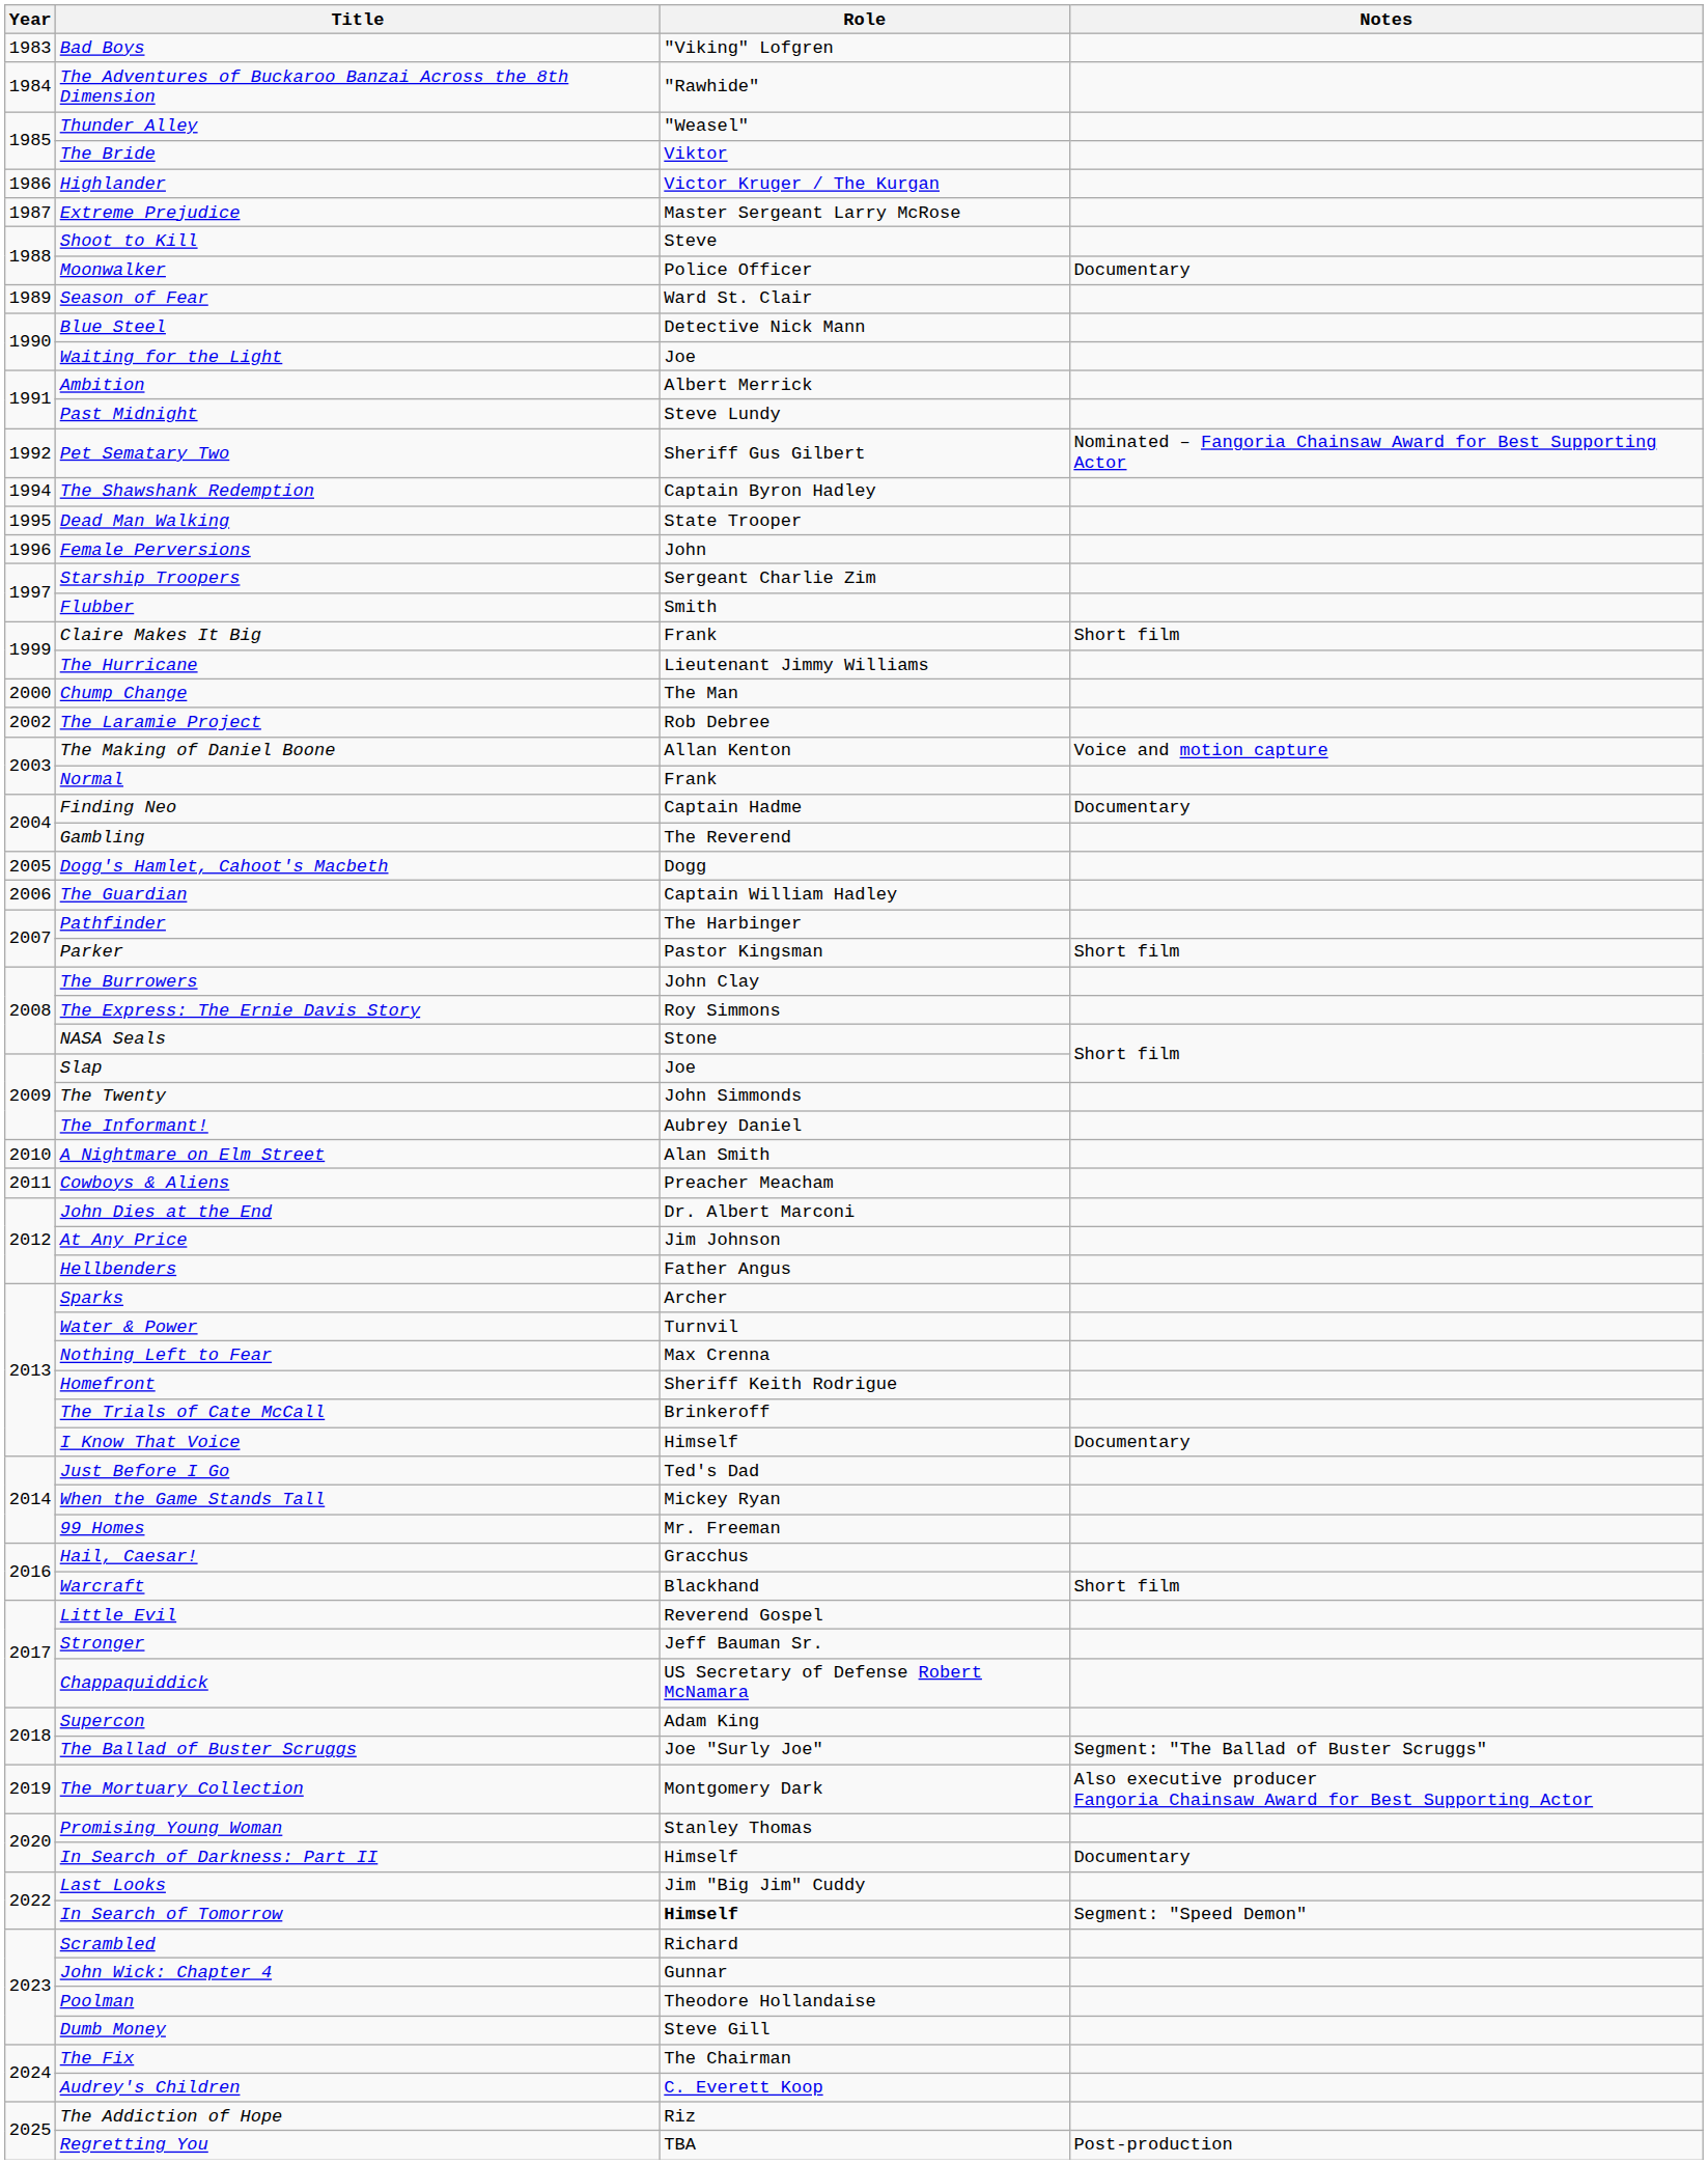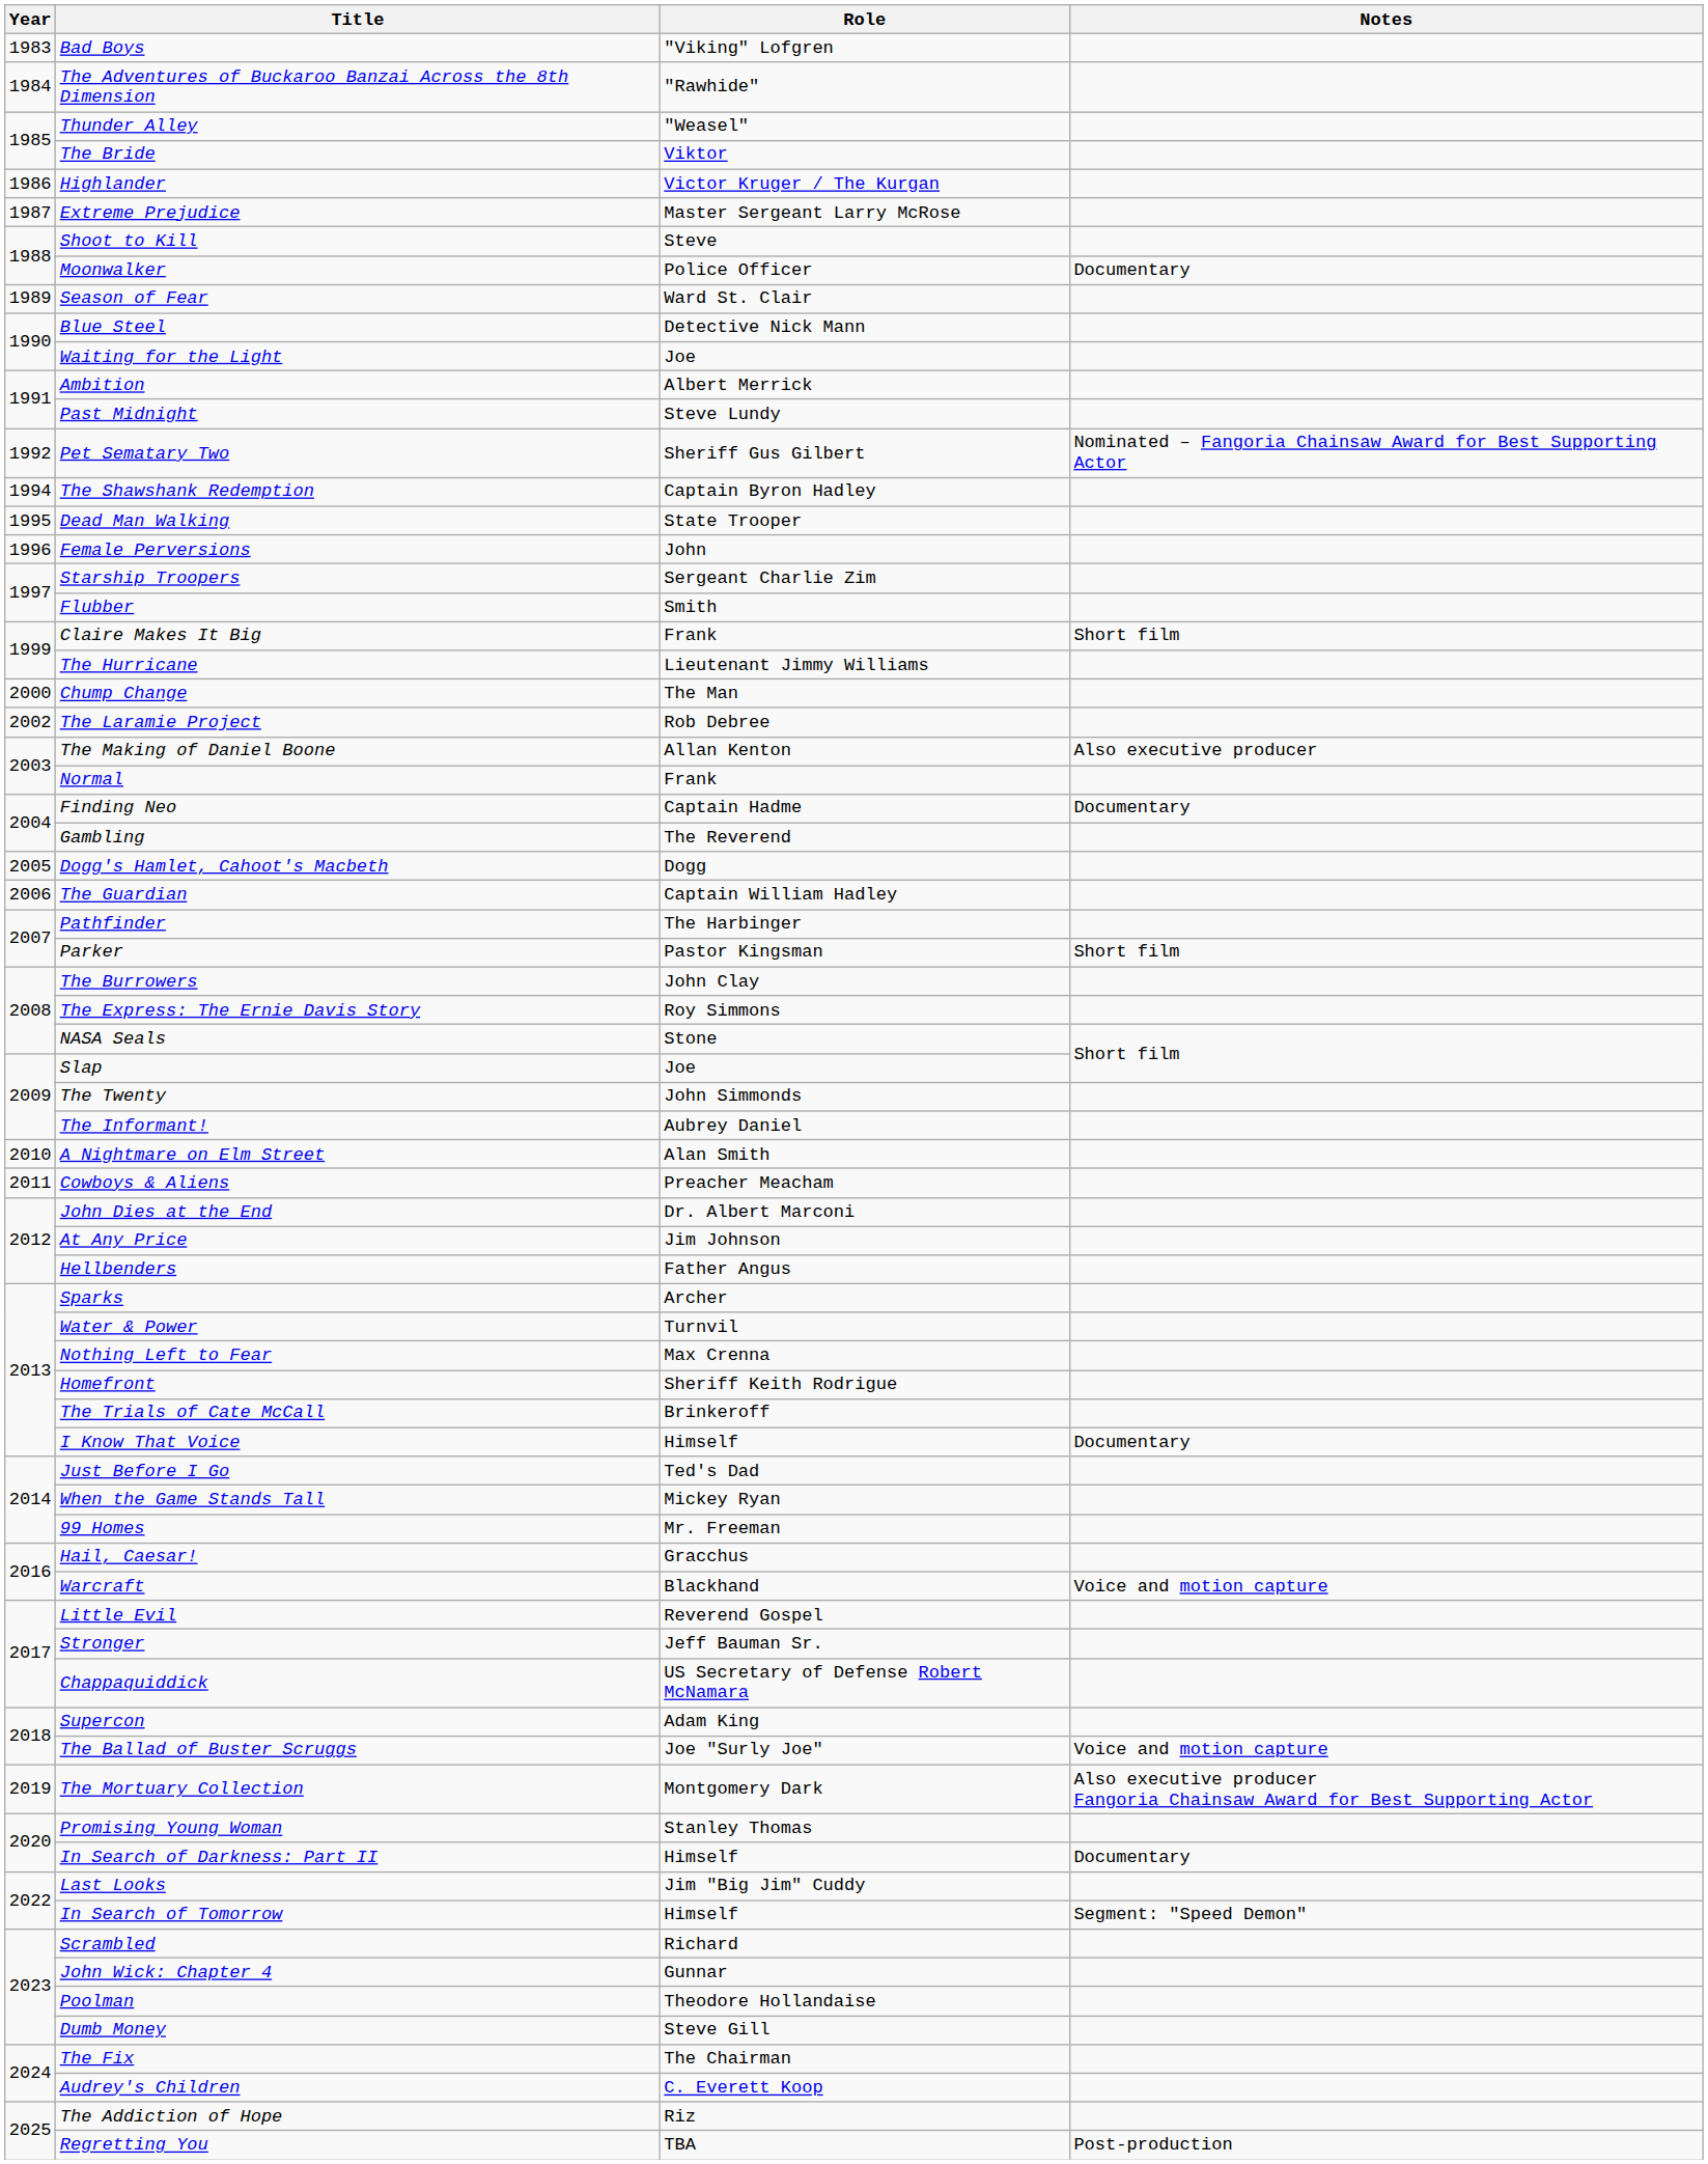 <table class="wikitable sortable">
 <tr>
 <th scope="col">Year</th>
 <th scope="col">Title</th>
 <th scope="col">Role</th>
 <th scope="col" class="unsortable">Notes</th>
 </tr>
 <tr>
 <td>1983</td>
 <td><em><a href='#'>Bad Boys</a></em></td>
 <td>"Viking" Lofgren</td>
 <td></td>
 </tr>
 <tr>
 <td>1984</td>
 <td data-sort-value="Adventures of Buckaroo Banzai Across the 8th Dimension, The"><em><a href='#'>The Adventures of Buckaroo Banzai Across the 8th Dimension</a></em></td>
 <td>"Rawhide"</td>
 <td></td>
 </tr>
 <tr>
 <td rowspan="2">1985</td>
 <td><em><a href='#'>Thunder Alley</a></em></td>
 <td>"Weasel"</td>
 <td></td>
 </tr>
 <tr>
 <td data-sort-value="Bride, The"><em><a href='#'>The Bride</a></em></td>
 <td><a href='#'>Viktor</a></td>
 <td></td>
 </tr>
 <tr>
 <td>1986</td>
 <td><em><a href='#'>Highlander</a></em></td>
 <td><a href='#'>Victor Kruger / The Kurgan</a></td>
 <td></td>
 </tr>
 <tr>
 <td>1987</td>
 <td><em><a href='#'>Extreme Prejudice</a></em></td>
 <td>Master Sergeant Larry McRose</td>
 <td></td>
 </tr>
 <tr>
 <td rowspan="2">1988</td>
 <td><em><a href='#'>Shoot to Kill</a></em></td>
 <td>Steve</td>
 <td></td>
 </tr>
 <tr>
 <td><em><a href='#'>Moonwalker</a></em></td>
 <td>Police Officer</td>
 <td>Documentary</td>
 </tr>
 <tr>
 <td>1989</td>
 <td><em><a href='#'>Season of Fear</a></em></td>
 <td>Ward St. Clair</td>
 <td></td>
 </tr>
 <tr>
 <td rowspan="2">1990</td>
 <td><em><a href='#'>Blue Steel</a></em></td>
 <td>Detective Nick Mann</td>
 <td></td>
 </tr>
 <tr>
 <td><em><a href='#'>Waiting for the Light</a></em></td>
 <td>Joe</td>
 <td></td>
 </tr>
 <tr>
 <td rowspan="2">1991</td>
 <td><em><a href='#'>Ambition</a></em></td>
 <td>Albert Merrick</td>
 <td></td>
 </tr>
 <tr>
 <td><em><a href='#'>Past Midnight</a></em></td>
 <td>Steve Lundy</td>
 <td></td>
 </tr>
 <tr>
 <td>1992</td>
 <td><em><a href='#'>Pet Sematary Two</a></em></td>
 <td>Sheriff Gus Gilbert</td>
 <td>Nominated – <a href='#'>Fangoria Chainsaw Award for Best Supporting Actor</a></td>
 </tr>
 <tr>
 <td>1994</td>
 <td data-sort-value="Shawshank Redemption, The"><em><a href='#'>The Shawshank Redemption</a></em></td>
 <td>Captain Byron Hadley</td>
 <td></td>
 </tr>
 <tr>
 <td>1995</td>
 <td><em><a href='#'>Dead Man Walking</a></em></td>
 <td>State Trooper</td>
 <td></td>
 </tr>
 <tr>
 <td>1996</td>
 <td><em><a href='#'>Female Perversions</a></em></td>
 <td>John</td>
 <td></td>
 </tr>
 <tr>
 <td rowspan="2">1997</td>
 <td><em><a href='#'>Starship Troopers</a></em></td>
 <td>Sergeant Charlie Zim</td>
 <td></td>
 </tr>
 <tr>
 <td><em><a href='#'>Flubber</a></em></td>
 <td>Smith</td>
 <td></td>
 </tr>
 <tr>
 <td rowspan="2">1999</td>
 <td><em>Claire Makes It Big</em></td>
 <td>Frank</td>
 <td>Short film</td>
 </tr>
 <tr>
 <td data-sort-value="Hurricane, The"><em><a href='#'>The Hurricane</a></em></td>
 <td>Lieutenant Jimmy Williams</td>
 <td></td>
 </tr>
 <tr>
 <td>2000</td>
 <td><em><a href='#'>Chump Change</a></em></td>
 <td>The Man</td>
 <td></td>
 </tr>
 <tr>
 <td>2002</td>
 <td data-sort-value="Laramie Project, The"><em><a href='#'>The Laramie Project</a></em></td>
 <td>Rob Debree</td>
 <td></td>
 </tr>
 <tr>
 <td rowspan="2">2003</td>
 <td data-sort-value="Making of Daniel Boone, The"><em>The Making of Daniel Boone</em></td>
 <td>Allan Kenton</td>
-<td>Voice and <a href='#'>motion capture</a></td>
+<td>Also executive producer</td>
 </tr>
 <tr>
 <td><em><a href='#'>Normal</a></em></td>
 <td>Frank</td>
 <td></td>
 </tr>
 <tr>
 <td rowspan="2">2004</td>
 <td><em>Finding Neo</em></td>
 <td>Captain Hadme</td>
 <td>Documentary</td>
 </tr>
 <tr>
 <td><em>Gambling</em></td>
 <td>The Reverend</td>
 <td></td>
 </tr>
 <tr>
 <td>2005</td>
 <td><em><a href='#'>Dogg's Hamlet, Cahoot's Macbeth</a></em></td>
 <td>Dogg</td>
 <td></td>
 </tr>
 <tr>
 <td>2006</td>
 <td data-sort-value="Guardian, The"><em><a href='#'>The Guardian</a></em></td>
 <td>Captain William Hadley</td>
 <td></td>
 </tr>
 <tr>
 <td rowspan="2">2007</td>
 <td><em><a href='#'>Pathfinder</a></em></td>
 <td>The Harbinger</td>
 <td></td>
 </tr>
 <tr>
 <td><em>Parker</em></td>
 <td>Pastor Kingsman</td>
 <td>Short film</td>
 </tr>
 <tr>
 <td rowspan="3">2008</td>
 <td data-sort-value="Burrowers, The"><em><a href='#'>The Burrowers</a></em></td>
 <td>John Clay</td>
 <td></td>
 </tr>
 <tr>
 <td data-sort-value="Express: The Ernie Davis Story, The"><em><a href='#'>The Express: The Ernie Davis Story</a></em></td>
 <td>Roy Simmons</td>
 <td></td>
 </tr>
 <tr>
 <td><em>NASA Seals</em></td>
 <td>Stone</td>
 <td rowspan="2">Short film</td>
 </tr>
 <tr>
 <td rowspan="3">2009</td>
 <td><em>Slap</em></td>
 <td>Joe</td>
 </tr>
 <tr>
 <td data-sort-value="Twenty, The"><em>The Twenty</em></td>
 <td>John Simmonds</td>
 <td></td>
 </tr>
 <tr>
 <td data-sort-value="Informant!, The"><em><a href='#'>The Informant!</a></em></td>
 <td>Aubrey Daniel</td>
 <td></td>
 </tr>
 <tr>
 <td>2010</td>
 <td data-sort-value="Nightmare on Elm Street, A"><em><a href='#'>A Nightmare on Elm Street</a></em></td>
 <td>Alan Smith</td>
 <td></td>
 </tr>
 <tr>
 <td>2011</td>
 <td><em><a href='#'>Cowboys & Aliens</a></em></td>
 <td>Preacher Meacham</td>
 <td></td>
 </tr>
 <tr>
 <td rowspan="3">2012</td>
 <td><em><a href='#'>John Dies at the End</a></em></td>
 <td>Dr. Albert Marconi</td>
 <td></td>
 </tr>
 <tr>
 <td><em><a href='#'>At Any Price</a></em></td>
 <td>Jim Johnson</td>
 <td></td>
 </tr>
 <tr>
 <td><em><a href='#'>Hellbenders</a></em></td>
 <td>Father Angus</td>
 <td></td>
 </tr>
 <tr>
 <td rowspan="6">2013</td>
 <td><em><a href='#'>Sparks</a></em></td>
 <td>Archer</td>
 <td></td>
 </tr>
 <tr>
 <td><em><a href='#'>Water & Power</a></em></td>
 <td>Turnvil</td>
 <td></td>
 </tr>
 <tr>
 <td><em><a href='#'>Nothing Left to Fear</a></em></td>
 <td>Max Crenna</td>
 <td></td>
 </tr>
 <tr>
 <td><em><a href='#'>Homefront</a></em></td>
 <td>Sheriff Keith Rodrigue</td>
 <td></td>
 </tr>
 <tr>
 <td data-sort-value="Trials of Cate McCall, The"><em><a href='#'>The Trials of Cate McCall</a></em></td>
 <td>Brinkeroff</td>
 <td></td>
 </tr>
 <tr>
 <td><em><a href='#'>I Know That Voice</a></em></td>
 <td>Himself</td>
 <td>Documentary</td>
 </tr>
 <tr>
 <td rowspan="3">2014</td>
 <td><em><a href='#'>Just Before I Go</a></em></td>
 <td>Ted's Dad</td>
 <td></td>
 </tr>
 <tr>
 <td><em><a href='#'>When the Game Stands Tall</a></em></td>
 <td>Mickey Ryan</td>
 <td></td>
 </tr>
 <tr>
 <td><em><a href='#'>99 Homes</a></em></td>
 <td>Mr. Freeman</td>
 <td></td>
 </tr>
 <tr>
 <td rowspan="2">2016</td>
 <td><em><a href='#'>Hail, Caesar!</a></em></td>
 <td>Gracchus</td>
 <td></td>
 </tr>
 <tr>
 <td><em><a href='#'>Warcraft</a></em></td>
 <td>Blackhand</td>
-<td>Short film</td>
+<td>Voice and <a href='#'>motion capture</a></td>
 </tr>
 <tr>
 <td rowspan="3">2017</td>
 <td><em><a href='#'>Little Evil</a></em></td>
 <td>Reverend Gospel</td>
 <td></td>
 </tr>
 <tr>
 <td><em><a href='#'>Stronger</a></em></td>
 <td>Jeff Bauman Sr.</td>
 <td></td>
 </tr>
 <tr>
 <td><em><a href='#'>Chappaquiddick</a></em></td>
 <td>US Secretary of Defense <a href='#'>Robert McNamara</a></td>
 <td></td>
 </tr>
 <tr>
 <td rowspan="2">2018</td>
 <td><em><a href='#'>Supercon</a></em></td>
 <td>Adam King</td>
 <td></td>
 </tr>
 <tr>
 <td data-sort-value="Ballad of Buster Scruggs, The"><em><a href='#'>The Ballad of Buster Scruggs</a></em></td>
 <td>Joe "Surly Joe"</td>
-<td>Segment: "The Ballad of Buster Scruggs"</td>
+<td>Voice and <a href='#'>motion capture</a></td>
 </tr>
 <tr>
 <td>2019</td>
 <td data-sort-value="Mortuary Collection, The"><em><a href='#'>The Mortuary Collection</a></em></td>
 <td>Montgomery Dark</td>
 <td>Also executive producer<br><a href='#'>Fangoria Chainsaw Award for Best Supporting Actor</a></td>
 </tr>
 <tr>
 <td rowspan="2">2020</td>
 <td><em><a href='#'>Promising Young Woman</a></em></td>
 <td>Stanley Thomas</td>
 <td></td>
 </tr>
 <tr>
 <td><em><a href='#'>In Search of Darkness: Part II</a></em></td>
 <td>Himself</td>
 <td>Documentary</td>
 </tr>
 <tr>
 <td rowspan="2">2022</td>
 <td><em><a href='#'>Last Looks</a></em></td>
 <td>Jim "Big Jim" Cuddy</td>
 <td></td>
 </tr>
 <tr>
 <td><em><a href='#'>In Search of Tomorrow</a></em></td>
-<td><strong>Himself</strong></td>
+<td>Himself</td>
 <td>Segment: "Speed Demon"</td>
 </tr>
 <tr>
 <td rowspan="4">2023</td>
 <td><em><a href='#'>Scrambled</a></em></td>
 <td>Richard</td>
 <td></td>
 </tr>
 <tr>
 <td><em><a href='#'>John Wick: Chapter 4</a></em></td>
 <td>Gunnar</td>
 <td></td>
 </tr>
 <tr>
 <td><em><a href='#'>Poolman</a></em></td>
 <td>Theodore Hollandaise</td>
 <td></td>
 </tr>
 <tr>
 <td><em><a href='#'>Dumb Money</a></em></td>
 <td>Steve Gill</td>
 <td></td>
 </tr>
 <tr>
 <td rowspan="2">2024</td>
 <td data-sort-value="Fix, The"><em><a href='#'>The Fix</a></em></td>
 <td>The Chairman</td>
 <td></td>
 </tr>
 <tr>
 <td><em><a href='#'>Audrey's Children</a></em></td>
 <td><a href='#'>C. Everett Koop</a></td>
 <td></td>
 </tr>
 <tr>
 <td rowspan= "2">2025</td>
 <td><em>The Addiction of Hope</em></td>
 <td>Riz</td>
 <td></td>
 </tr>
 <tr>
 <td><em><a href='#'>Regretting You</a></em></td>
 <td>TBA</td>
 <td>Post-production</td>
 </tr>
 </table>
